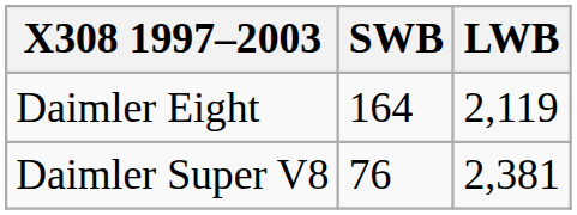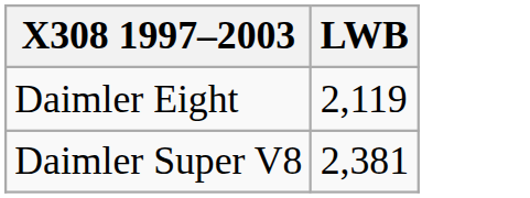 <table class="wikitable">
 <tr>
 <th>X308 1997–2003</th>
-<th>SWB</th>
 <th>LWB</th>
 </tr>
 <tr>
 <td>Daimler Eight</td>
-<td>164</td>
 <td>2,119</td>
 </tr>
 <tr>
 <td>Daimler Super V8</td>
-<td>76</td>
 <td>2,381</td>
 </tr>
 </table>
